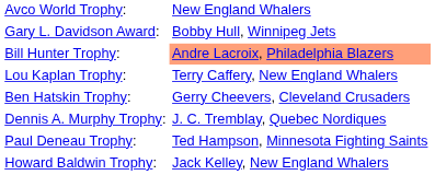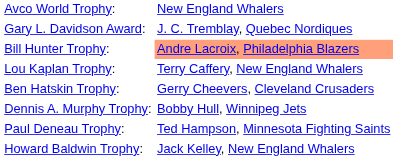 <table cellpadding="3" cellspacing="1">
 <tr>
 <td><a href='#'>Avco World Trophy</a>:</td>
 <td><a href='#'>New England Whalers</a></td>
 </tr>
 <tr>
 <td><a href='#'>Gary L. Davidson Award</a>:</td>
-<td><a href='#'>Bobby Hull</a>, <a href='#'>Winnipeg Jets</a></td>
+<td><a href='#'>J. C. Tremblay</a>, <a href='#'>Quebec Nordiques</a></td>
 </tr>
 <tr>
 <td><a href='#'>Bill Hunter Trophy</a>:</td>
 <td style="background: lightsalmon;"><a href='#'>Andre Lacroix</a>, <a href='#'>Philadelphia Blazers</a></td>
 </tr>
 <tr>
 <td><a href='#'>Lou Kaplan Trophy</a>:</td>
 <td><a href='#'>Terry Caffery</a>, <a href='#'>New England Whalers</a></td>
 </tr>
 <tr>
 <td><a href='#'>Ben Hatskin Trophy</a>:</td>
 <td><a href='#'>Gerry Cheevers</a>, <a href='#'>Cleveland Crusaders</a></td>
 </tr>
 <tr>
 <td><a href='#'>Dennis A. Murphy Trophy</a>:</td>
-<td><a href='#'>J. C. Tremblay</a>, <a href='#'>Quebec Nordiques</a></td>
+<td><a href='#'>Bobby Hull</a>, <a href='#'>Winnipeg Jets</a></td>
 </tr>
 <tr>
 <td><a href='#'>Paul Deneau Trophy</a>:</td>
 <td><a href='#'>Ted Hampson</a>, <a href='#'>Minnesota Fighting Saints</a></td>
 </tr>
 <tr>
 <td><a href='#'>Howard Baldwin Trophy</a>:</td>
 <td><a href='#'>Jack Kelley</a>, <a href='#'>New England Whalers</a></td>
 </tr>
 </table>
